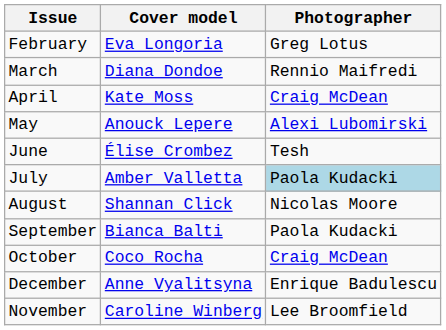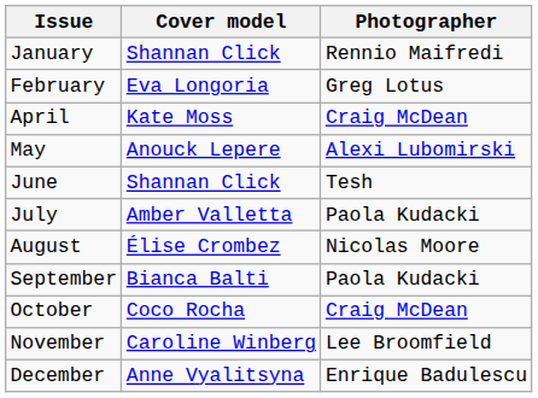 <table class="wikitable">
 <tr>
 <th>Issue</th>
 <th>Cover model</th>
 <th>Photographer</th>
 </tr>
 <tr>
+<td>January</td>
+<td><a href='#'>Shannan Click</a></td>
+<td>Rennio Maifredi</td>
+</tr>
+<tr>
 <td>February</td>
 <td><a href='#'>Eva Longoria</a></td>
 <td>Greg Lotus</td>
-</tr>
-<tr>
-<td>March</td>
-<td><a href='#'>Diana Dondoe</a></td>
-<td>Rennio Maifredi</td>
 </tr>
 <tr>
 <td>April</td>
 <td><a href='#'>Kate Moss</a></td>
 <td><a href='#'>Craig McDean</a></td>
 </tr>
 <tr>
 <td>May</td>
 <td><a href='#'>Anouck Lepere</a></td>
 <td><a href='#'>Alexi Lubomirski</a></td>
 </tr>
 <tr>
 <td>June</td>
-<td><a href='#'>Élise Crombez</a></td>
+<td><a href='#'>Shannan Click</a></td>
 <td>Tesh</td>
 </tr>
 <tr>
 <td>July</td>
 <td><a href='#'>Amber Valletta</a></td>
-<td style="background: lightblue;">Paola Kudacki</td>
+<td>Paola Kudacki</td>
 </tr>
 <tr>
 <td>August</td>
-<td><a href='#'>Shannan Click</a></td>
+<td><a href='#'>Élise Crombez</a></td>
 <td>Nicolas Moore</td>
 </tr>
 <tr>
 <td>September</td>
 <td><a href='#'>Bianca Balti</a></td>
 <td>Paola Kudacki</td>
 </tr>
 <tr>
 <td>October</td>
 <td><a href='#'>Coco Rocha</a></td>
 <td><a href='#'>Craig McDean</a></td>
 </tr>
 <tr>
+<td>November</td>
+<td><a href='#'>Caroline Winberg</a></td>
+<td>Lee Broomfield</td>
+</tr>
+<tr>
 <td>December</td>
 <td><a href='#'>Anne Vyalitsyna</a></td>
 <td>Enrique Badulescu</td>
 </tr>
-<tr>
-<td>November</td>
-<td><a href='#'>Caroline Winberg</a></td>
-<td>Lee Broomfield</td>
-</tr>
 </table>
